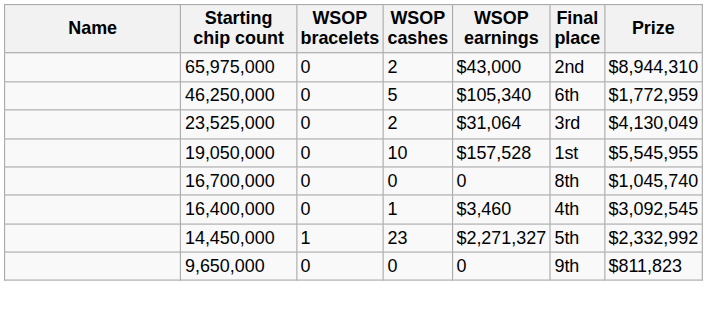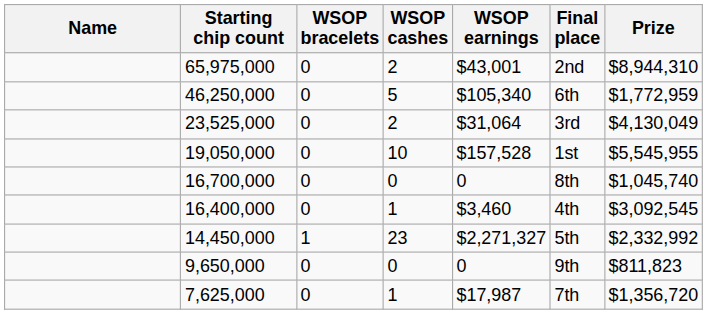 <table class="wikitable sortable" width="100%">
 <tr>
 <th width="150">Name</th>
 <th>Starting chip count</th>
 <th>WSOP<br>bracelets</th>
 <th>WSOP<br>cashes</th>
 <th>WSOP<br>earnings</th>
 <th>Final<br>place</th>
 <th>Prize</th>
 </tr>
 <tr>
 <td></td>
 <td>65,975,000</td>
 <td>0</td>
 <td>2</td>
-<td>$43,000</td>
+<td>$43,001</td>
 <td>2nd</td>
 <td>$8,944,310</td>
 </tr>
 <tr>
 <td></td>
 <td>46,250,000</td>
 <td>0</td>
 <td>5</td>
 <td>$105,340</td>
 <td>6th</td>
 <td>$1,772,959</td>
 </tr>
 <tr>
 <td></td>
 <td>23,525,000</td>
 <td>0</td>
 <td>2</td>
 <td>$31,064</td>
 <td>3rd</td>
 <td>$4,130,049</td>
 </tr>
 <tr>
 <td></td>
 <td>19,050,000</td>
 <td>0</td>
 <td>10</td>
 <td>$157,528</td>
 <td>1st</td>
 <td>$5,545,955</td>
 </tr>
 <tr>
 <td></td>
 <td>16,700,000</td>
 <td>0</td>
 <td>0</td>
 <td>0</td>
 <td>8th</td>
 <td>$1,045,740</td>
 </tr>
 <tr>
 <td></td>
 <td>16,400,000</td>
 <td>0</td>
 <td>1</td>
 <td>$3,460</td>
 <td>4th</td>
 <td>$3,092,545</td>
 </tr>
 <tr>
 <td></td>
 <td>14,450,000</td>
 <td>1</td>
 <td>23</td>
 <td>$2,271,327</td>
 <td>5th</td>
 <td>$2,332,992</td>
 </tr>
 <tr>
 <td></td>
 <td>9,650,000</td>
 <td>0</td>
 <td>0</td>
 <td>0</td>
 <td>9th</td>
 <td>$811,823</td>
 </tr>
+<tr>
+<td></td>
+<td>7,625,000</td>
+<td>0</td>
+<td>1</td>
+<td>$17,987</td>
+<td>7th</td>
+<td>$1,356,720</td>
+</tr>
 </table>
